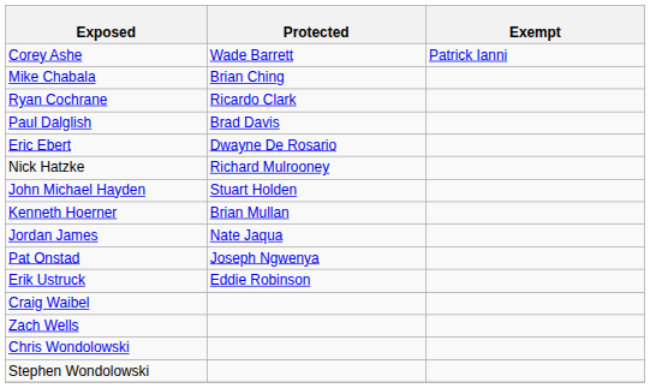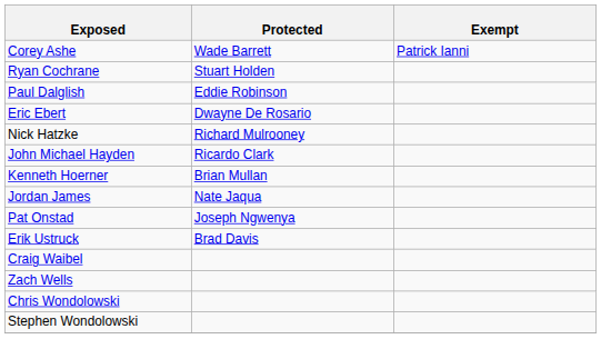 <table class="wikitable">
 <tr>
 <th style="width:23%"><br>Exposed</th>
 <th style="width:25%"><br>Protected</th>
 <th style="width:25%"><br>Exempt</th>
 </tr>
 <tr>
 <td><a href='#'>Corey Ashe</a></td>
 <td><a href='#'>Wade Barrett</a></td>
 <td><a href='#'>Patrick Ianni</a></td>
 </tr>
 <tr>
-<td><a href='#'>Mike Chabala</a></td>
-<td><a href='#'>Brian Ching</a></td>
-<td></td>
-</tr>
-<tr>
 <td><a href='#'>Ryan Cochrane</a></td>
-<td><a href='#'>Ricardo Clark</a></td>
+<td><a href='#'>Stuart Holden</a></td>
 <td></td>
 </tr>
 <tr>
 <td><a href='#'>Paul Dalglish</a></td>
-<td><a href='#'>Brad Davis</a></td>
+<td><a href='#'>Eddie Robinson</a></td>
 <td></td>
 </tr>
 <tr>
 <td><a href='#'>Eric Ebert</a></td>
 <td><a href='#'>Dwayne De Rosario</a></td>
 <td></td>
 </tr>
 <tr>
 <td>Nick Hatzke</td>
 <td><a href='#'>Richard Mulrooney</a></td>
 <td></td>
 </tr>
 <tr>
 <td><a href='#'>John Michael Hayden</a></td>
-<td><a href='#'>Stuart Holden</a></td>
+<td><a href='#'>Ricardo Clark</a></td>
 <td></td>
 </tr>
 <tr>
 <td><a href='#'>Kenneth Hoerner</a></td>
 <td><a href='#'>Brian Mullan</a></td>
 <td></td>
 </tr>
 <tr>
 <td><a href='#'>Jordan James</a></td>
 <td><a href='#'>Nate Jaqua</a></td>
 <td></td>
 </tr>
 <tr>
 <td><a href='#'>Pat Onstad</a></td>
 <td><a href='#'>Joseph Ngwenya</a></td>
 <td></td>
 </tr>
 <tr>
 <td><a href='#'>Erik Ustruck</a></td>
-<td><a href='#'>Eddie Robinson</a></td>
+<td><a href='#'>Brad Davis</a></td>
 <td></td>
 </tr>
 <tr>
 <td><a href='#'>Craig Waibel</a></td>
 <td></td>
 <td></td>
 </tr>
 <tr>
 <td><a href='#'>Zach Wells</a></td>
 <td></td>
 <td></td>
 </tr>
 <tr>
 <td><a href='#'>Chris Wondolowski</a></td>
 <td></td>
 <td></td>
 </tr>
 <tr>
 <td>Stephen Wondolowski</td>
 <td></td>
 <td></td>
 </tr>
 <tr>
 </tr>
 </table>
